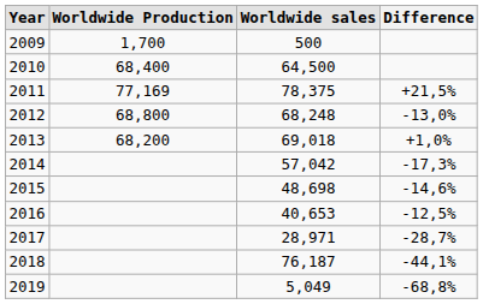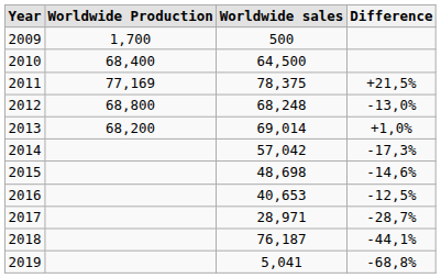 <table class="wikitable" style=";">
 <tr align="center">
 <td style="background:#e2e2e2;"><strong>Year</strong></td>
 <td style="background:#e2e2e2;"><strong>Worldwide Production</strong></td>
 <td style="background:#e2e2e2;"><strong>Worldwide sales</strong></td>
 <th>Difference</th>
 </tr>
 <tr>
 <td>2009</td>
 <td align="center">1,700</td>
 <td align="center">500</td>
 <td></td>
 </tr>
 <tr>
 <td>2010</td>
 <td align="center">68,400</td>
 <td align="center">64,500</td>
 <td></td>
 </tr>
 <tr>
 <td>2011</td>
 <td align="center">77,169</td>
 <td align="center">78,375</td>
 <td align="center">+21,5%</td>
 </tr>
 <tr>
 <td>2012</td>
 <td align="center">68,800</td>
 <td align="center">68,248</td>
 <td align="center">-13,0%</td>
 </tr>
 <tr>
 <td>2013</td>
 <td align="center">68,200</td>
-<td align="center">69,018</td>
+<td align="center">69,014</td>
 <td align="center">+1,0%</td>
 </tr>
 <tr>
 <td>2014</td>
 <td></td>
 <td align="center">57,042</td>
 <td align="center">-17,3%</td>
 </tr>
 <tr>
 <td>2015</td>
 <td></td>
 <td align="center">48,698</td>
 <td align="center">-14,6%</td>
 </tr>
 <tr>
 <td>2016</td>
 <td></td>
 <td align="center">40,653</td>
 <td align="center">-12,5%</td>
 </tr>
 <tr>
 <td>2017</td>
 <td></td>
 <td align="center">28,971</td>
 <td align="center">-28,7%</td>
 </tr>
 <tr>
 <td>2018</td>
 <td></td>
 <td align="center">76,187</td>
 <td align="center">-44,1%</td>
 </tr>
 <tr>
 <td>2019</td>
 <td></td>
-<td align="center">5,049</td>
+<td align="center">5,041</td>
 <td align="center">-68,8%</td>
 </tr>
 </table>
